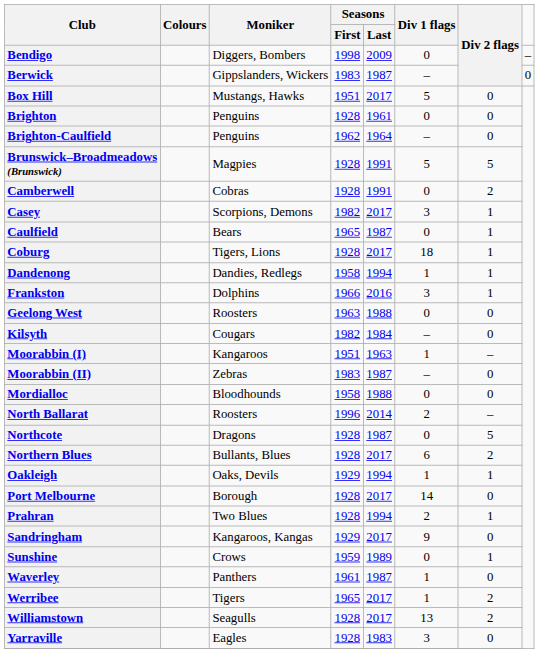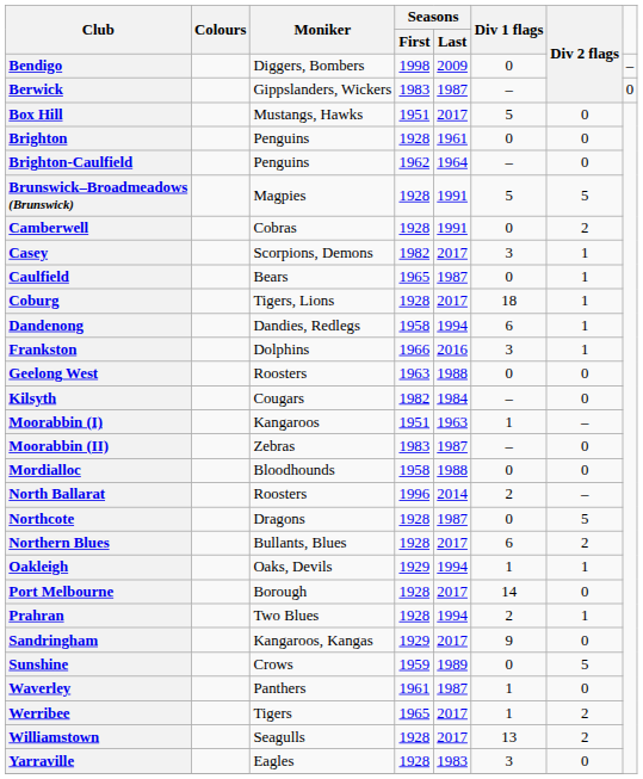 <table class=" wikitable sortable"; text-align:left;">
 <tr>
 <th rowspan="2">Club</th>
 <th rowspan="2" class="unsortable">Colours</th>
 <th rowspan="2">Moniker</th>
 <th colspan="2">Seasons</th>
 <th rowspan="2">Div 1 flags</th>
 <th rowspan="4">Div 2 flags</th>
 </tr>
 <tr>
 <th>First</th>
 <th>Last</th>
 </tr>
 <tr>
 <th style="text-align:left"><a href='#'>Bendigo</a></th>
 <td></td>
 <td>Diggers, Bombers</td>
 <td style="text-align:center;"><a href='#'>1998</a></td>
 <td style="text-align:center;"><a href='#'>2009</a></td>
 <td style="text-align:center;">0</td>
 <td style="text-align:center;">–</td>
 </tr>
 <tr>
 <th style="text-align:left"><a href='#'>Berwick</a></th>
 <td></td>
 <td>Gippslanders, Wickers</td>
 <td style="text-align:center;"><a href='#'>1983</a></td>
 <td style="text-align:center;"><a href='#'>1987</a></td>
 <td style="text-align:center;">–</td>
 <td style="text-align:center;">0</td>
 </tr>
 <tr>
 <th style="text-align:left"><a href='#'>Box Hill</a></th>
 <td style="text-align:center;"></td>
 <td>Mustangs, Hawks</td>
 <td style="text-align:center;"><a href='#'>1951</a></td>
 <td style="text-align:center;"><a href='#'>2017</a></td>
 <td style="text-align:center;">5</td>
 <td style="text-align:center;">0</td>
 </tr>
 <tr>
 <th style="text-align:left"><a href='#'>Brighton</a></th>
 <td></td>
 <td>Penguins</td>
 <td style="text-align:center;"><a href='#'>1928</a></td>
 <td style="text-align:center;"><a href='#'>1961</a></td>
 <td style="text-align:center;">0</td>
 <td style="text-align:center;">0</td>
 </tr>
 <tr>
 <th style="text-align:left"><a href='#'>Brighton-Caulfield</a></th>
 <td></td>
 <td>Penguins</td>
 <td style="text-align:center;"><a href='#'>1962</a></td>
 <td style="text-align:center;"><a href='#'>1964</a></td>
 <td style="text-align:center;">–</td>
 <td style="text-align:center;">0</td>
 </tr>
 <tr>
 <th style="text-align:left"><a href='#'>Brunswick–Broadmeadows</a> <br><small><em>(Brunswick)</em></small></th>
 <td style="text-align:center;"></td>
 <td>Magpies</td>
 <td style="text-align:center;"><a href='#'>1928</a></td>
 <td style="text-align:center;"><a href='#'>1991</a></td>
 <td style="text-align:center;">5</td>
 <td style="text-align:center;">5</td>
 </tr>
 <tr>
 <th style="text-align:left"><a href='#'>Camberwell</a></th>
 <td></td>
 <td>Cobras</td>
 <td style="text-align:center;"><a href='#'>1928</a></td>
 <td style="text-align:center;"><a href='#'>1991</a></td>
 <td style="text-align:center;">0</td>
 <td style="text-align:center;">2</td>
 </tr>
 <tr>
 <th style="text-align:left"><a href='#'>Casey</a></th>
 <td style="text-align:center;"></td>
 <td>Scorpions, Demons</td>
 <td style="text-align:center;"><a href='#'>1982</a></td>
 <td style="text-align:center;"><a href='#'>2017</a></td>
 <td style="text-align:center;">3</td>
 <td style="text-align:center;">1</td>
 </tr>
 <tr>
 <th style="text-align:left"><a href='#'>Caulfield</a></th>
 <td></td>
 <td>Bears</td>
 <td style="text-align:center;"><a href='#'>1965</a></td>
 <td style="text-align:center;"><a href='#'>1987</a></td>
 <td style="text-align:center;">0</td>
 <td style="text-align:center;">1</td>
 </tr>
 <tr>
 <th style="text-align:left"><a href='#'>Coburg</a></th>
 <td style="text-align:center;"></td>
 <td>Tigers, Lions</td>
 <td style="text-align:center;"><a href='#'>1928</a></td>
 <td style="text-align:center;"><a href='#'>2017</a></td>
 <td style="text-align:center;">18</td>
 <td style="text-align:center;">1</td>
 </tr>
 <tr>
 <th style="text-align:left"><a href='#'>Dandenong</a></th>
 <td></td>
 <td>Dandies, Redlegs</td>
 <td style="text-align:center;"><a href='#'>1958</a></td>
 <td style="text-align:center;"><a href='#'>1994</a></td>
-<td style="text-align:center;">1</td>
+<td style="text-align:center;">6</td>
 <td style="text-align:center;">1</td>
 </tr>
 <tr>
 <th style="text-align:left"><a href='#'>Frankston</a></th>
 <td style="text-align:center;"></td>
 <td>Dolphins</td>
 <td style="text-align:center;"><a href='#'>1966</a></td>
 <td style="text-align:center;"><a href='#'>2016</a></td>
 <td style="text-align:center;">3</td>
 <td style="text-align:center;">1</td>
 </tr>
 <tr>
 <th style="text-align:left"><a href='#'>Geelong West</a></th>
 <td></td>
 <td>Roosters</td>
 <td style="text-align:center;"><a href='#'>1963</a></td>
 <td style="text-align:center;"><a href='#'>1988</a></td>
 <td style="text-align:center;">0</td>
 <td style="text-align:center;">0</td>
 </tr>
 <tr>
 <th style="text-align:left"><a href='#'>Kilsyth</a></th>
 <td></td>
 <td>Cougars</td>
 <td style="text-align:center;"><a href='#'>1982</a></td>
 <td style="text-align:center;"><a href='#'>1984</a></td>
 <td style="text-align:center;">–</td>
 <td style="text-align:center;">0</td>
 </tr>
 <tr>
 <th style="text-align:left"><a href='#'>Moorabbin (I)</a></th>
 <td></td>
 <td>Kangaroos</td>
 <td style="text-align:center;"><a href='#'>1951</a></td>
 <td style="text-align:center;"><a href='#'>1963</a></td>
 <td style="text-align:center;">1</td>
 <td style="text-align:center;">–</td>
 </tr>
 <tr>
 <th style="text-align:left"><a href='#'>Moorabbin (II)</a></th>
 <td></td>
 <td>Zebras</td>
 <td style="text-align:center;"><a href='#'>1983</a></td>
 <td style="text-align:center;"><a href='#'>1987</a></td>
 <td style="text-align:center;">–</td>
 <td style="text-align:center;">0</td>
 </tr>
 <tr>
 <th style="text-align:left"><a href='#'>Mordialloc</a></th>
 <td></td>
 <td>Bloodhounds</td>
 <td style="text-align:center;"><a href='#'>1958</a></td>
 <td style="text-align:center;"><a href='#'>1988</a></td>
 <td style="text-align:center;">0</td>
 <td style="text-align:center;">0</td>
 </tr>
 <tr>
 <th style="text-align:left"><a href='#'>North Ballarat</a></th>
 <td></td>
 <td>Roosters</td>
 <td style="text-align:center;"><a href='#'>1996</a></td>
 <td style="text-align:center;"><a href='#'>2014</a></td>
 <td style="text-align:center;">2</td>
 <td style="text-align:center;">–</td>
 </tr>
 <tr>
 <th style="text-align:left"><a href='#'>Northcote</a></th>
 <td></td>
 <td>Dragons</td>
 <td style="text-align:center;"><a href='#'>1928</a></td>
 <td style="text-align:center;"><a href='#'>1987</a></td>
 <td style="text-align:center;">0</td>
 <td style="text-align:center;">5</td>
 </tr>
 <tr>
 <th style="text-align:left"><a href='#'>Northern Blues</a></th>
 <td></td>
 <td>Bullants, Blues</td>
 <td style="text-align:center;"><a href='#'>1928</a></td>
 <td style="text-align:center;"><a href='#'>2017</a></td>
 <td style="text-align:center;">6</td>
 <td style="text-align:center;">2</td>
 </tr>
 <tr>
 <th style="text-align:left"><a href='#'>Oakleigh</a></th>
 <td></td>
 <td>Oaks, Devils</td>
 <td style="text-align:center;"><a href='#'>1929</a></td>
 <td style="text-align:center;"><a href='#'>1994</a></td>
 <td style="text-align:center;">1</td>
 <td style="text-align:center;">1</td>
 </tr>
 <tr>
 <th style="text-align:left"><a href='#'>Port Melbourne</a></th>
 <td style="text-align:center;"></td>
 <td>Borough</td>
 <td style="text-align:center;"><a href='#'>1928</a></td>
 <td style="text-align:center;"><a href='#'>2017</a></td>
 <td style="text-align:center;">14</td>
 <td style="text-align:center;">0</td>
 </tr>
 <tr>
 <th style="text-align:left"><a href='#'>Prahran</a></th>
 <td></td>
 <td>Two Blues</td>
 <td style="text-align:center;"><a href='#'>1928</a></td>
 <td style="text-align:center;"><a href='#'>1994</a></td>
 <td style="text-align:center;">2</td>
 <td style="text-align:center;">1</td>
 </tr>
 <tr>
 <th style="text-align:left"><a href='#'>Sandringham</a></th>
 <td style="text-align:center;"></td>
 <td>Kangaroos, Kangas</td>
 <td style="text-align:center;"><a href='#'>1929</a></td>
 <td style="text-align:center;"><a href='#'>2017</a></td>
 <td style="text-align:center;">9</td>
 <td style="text-align:center;">0</td>
 </tr>
 <tr>
 <th style="text-align:left"><a href='#'>Sunshine</a></th>
 <td></td>
 <td>Crows</td>
 <td style="text-align:center;"><a href='#'>1959</a></td>
 <td style="text-align:center;"><a href='#'>1989</a></td>
 <td style="text-align:center;">0</td>
-<td style="text-align:center;">1</td>
+<td style="text-align:center;">5</td>
 </tr>
 <tr>
 <th style="text-align:left"><a href='#'>Waverley</a></th>
 <td></td>
 <td>Panthers</td>
 <td style="text-align:center;"><a href='#'>1961</a></td>
 <td style="text-align:center;"><a href='#'>1987</a></td>
 <td style="text-align:center;">1</td>
 <td style="text-align:center;">0</td>
 </tr>
 <tr>
 <th style="text-align:left"><a href='#'>Werribee</a></th>
 <td style="text-align:center;"></td>
 <td>Tigers</td>
 <td style="text-align:center;"><a href='#'>1965</a></td>
 <td style="text-align:center;"><a href='#'>2017</a></td>
 <td style="text-align:center;">1</td>
 <td style="text-align:center;">2</td>
 </tr>
 <tr>
 <th style="text-align:left"><a href='#'>Williamstown</a></th>
 <td style="text-align:center;"></td>
 <td>Seagulls</td>
 <td style="text-align:center;"><a href='#'>1928</a></td>
 <td style="text-align:center;"><a href='#'>2017</a></td>
 <td style="text-align:center;">13</td>
 <td style="text-align:center;">2</td>
 </tr>
 <tr>
 <th style="text-align:left"><a href='#'>Yarraville</a></th>
 <td></td>
 <td>Eagles</td>
 <td style="text-align:center;"><a href='#'>1928</a></td>
 <td style="text-align:center;"><a href='#'>1983</a></td>
 <td style="text-align:center;">3</td>
 <td style="text-align:center;">0</td>
 </tr>
 <tr class="sortbottom">
 </tr>
 </table>
